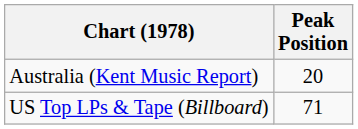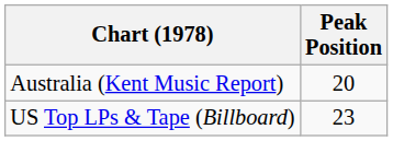 <table class="wikitable">
 <tr>
 <th scope="col">Chart (1978)</th>
 <th scope="col">Peak<br>Position</th>
 </tr>
 <tr>
 <td>Australia (<a href='#'>Kent Music Report</a>)</td>
 <td style="text-align:center;">20</td>
 </tr>
 <tr>
 <td>US <a href='#'>Top LPs & Tape</a> (<em>Billboard</em>)</td>
-<td align="center">71</td>
+<td align="center">23</td>
 </tr>
 </table>
